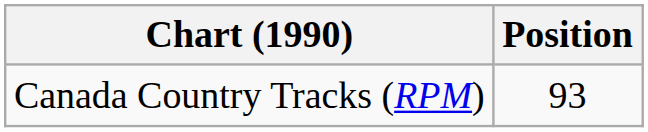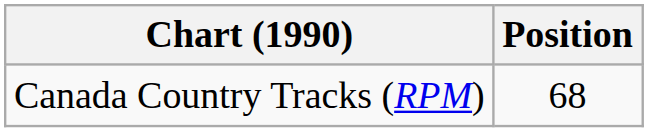 <table class="wikitable sortable">
 <tr>
 <th scope="col">Chart (1990)</th>
 <th scope="col">Position</th>
 </tr>
 <tr>
 <td>Canada Country Tracks (<em><a href='#'>RPM</a></em>)</td>
-<td align="center">93</td>
+<td align="center">68</td>
 </tr>
 </table>
